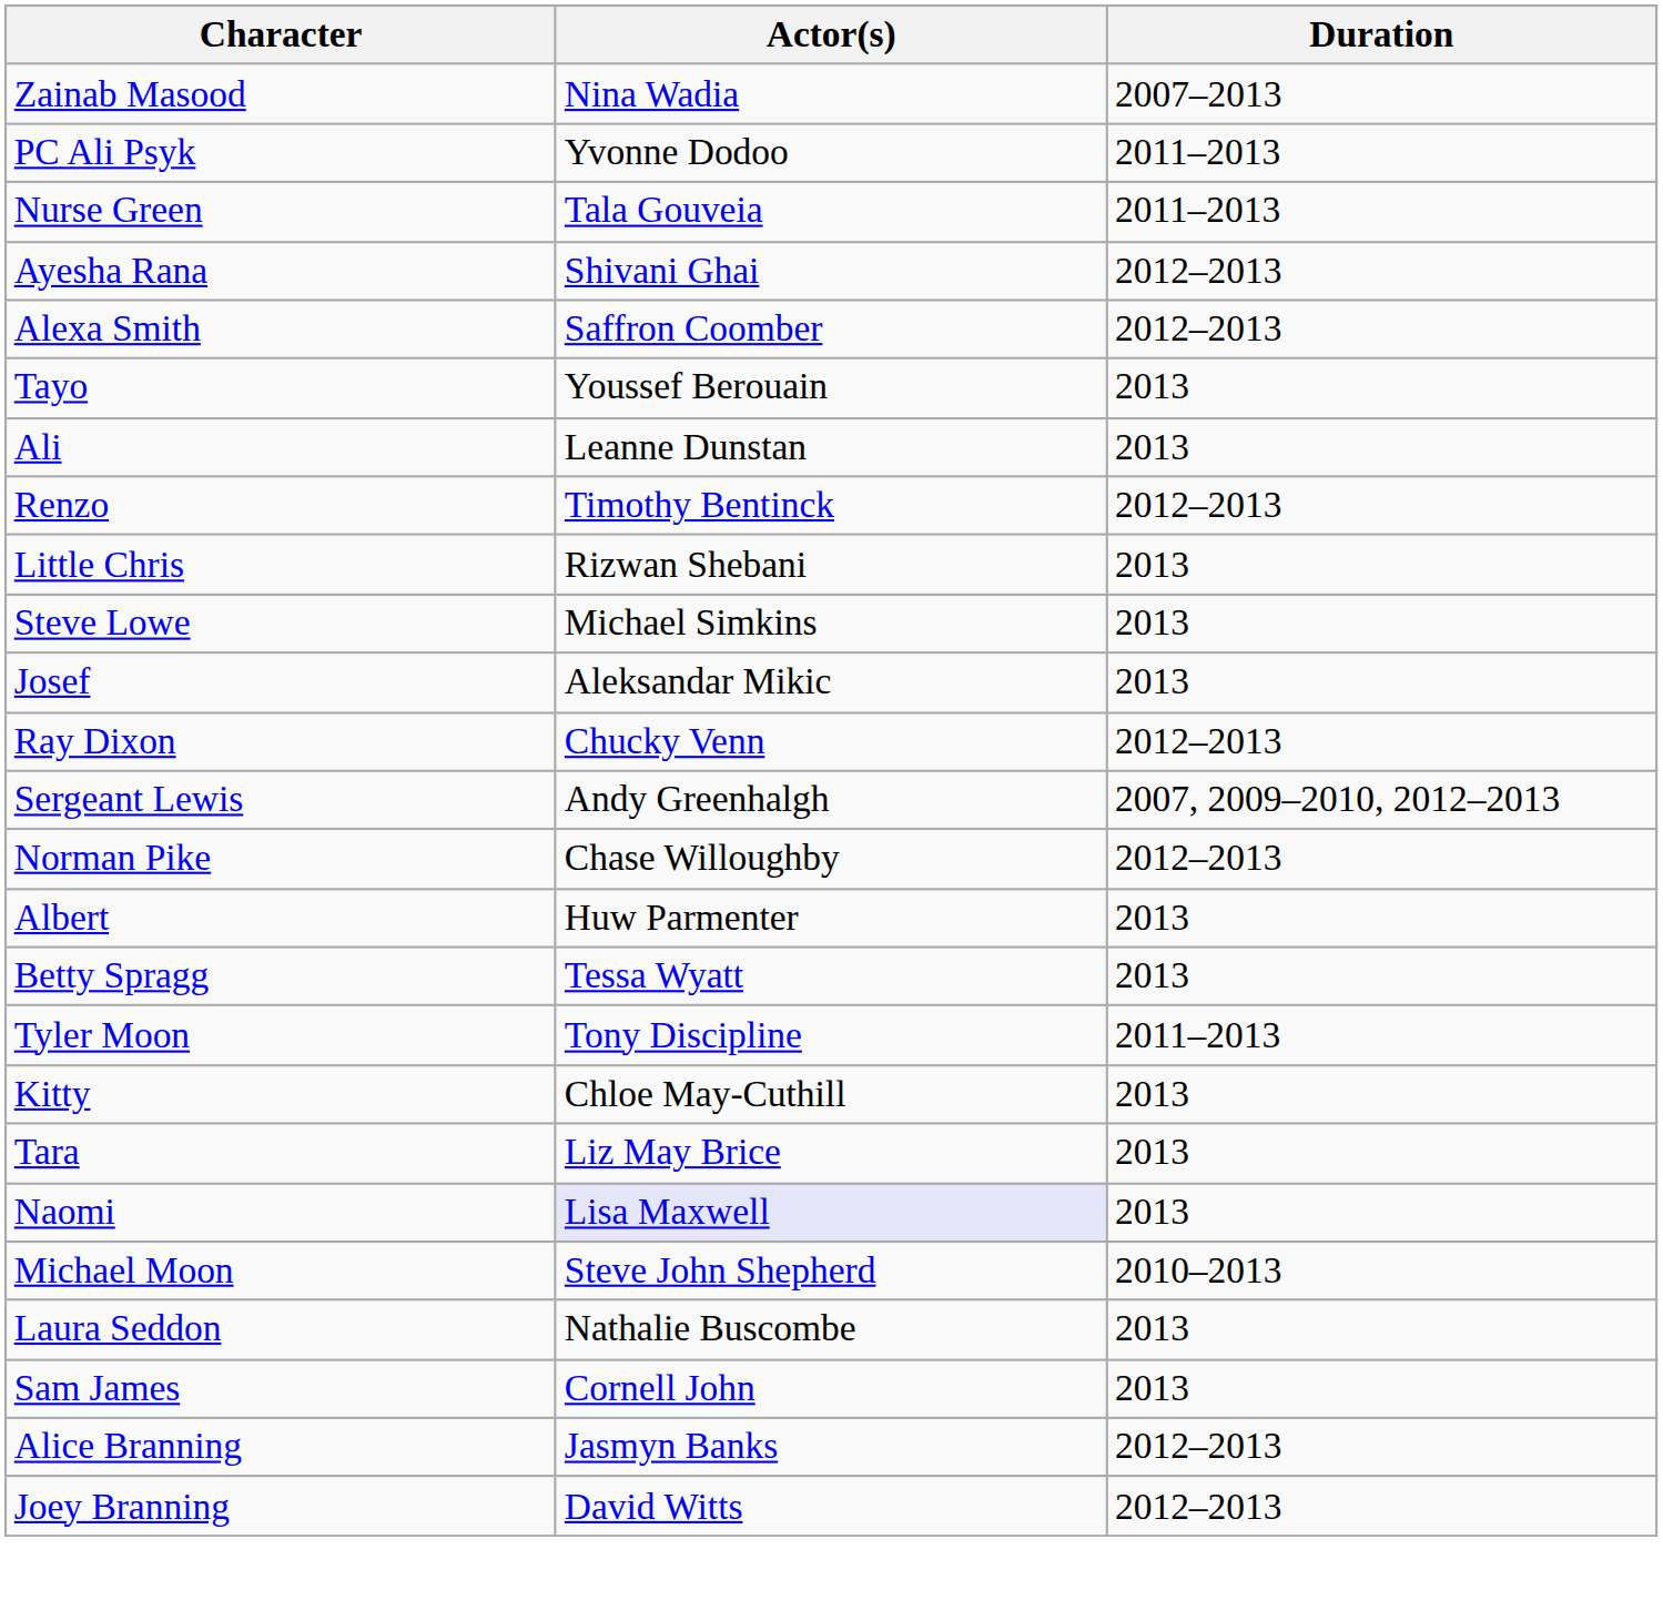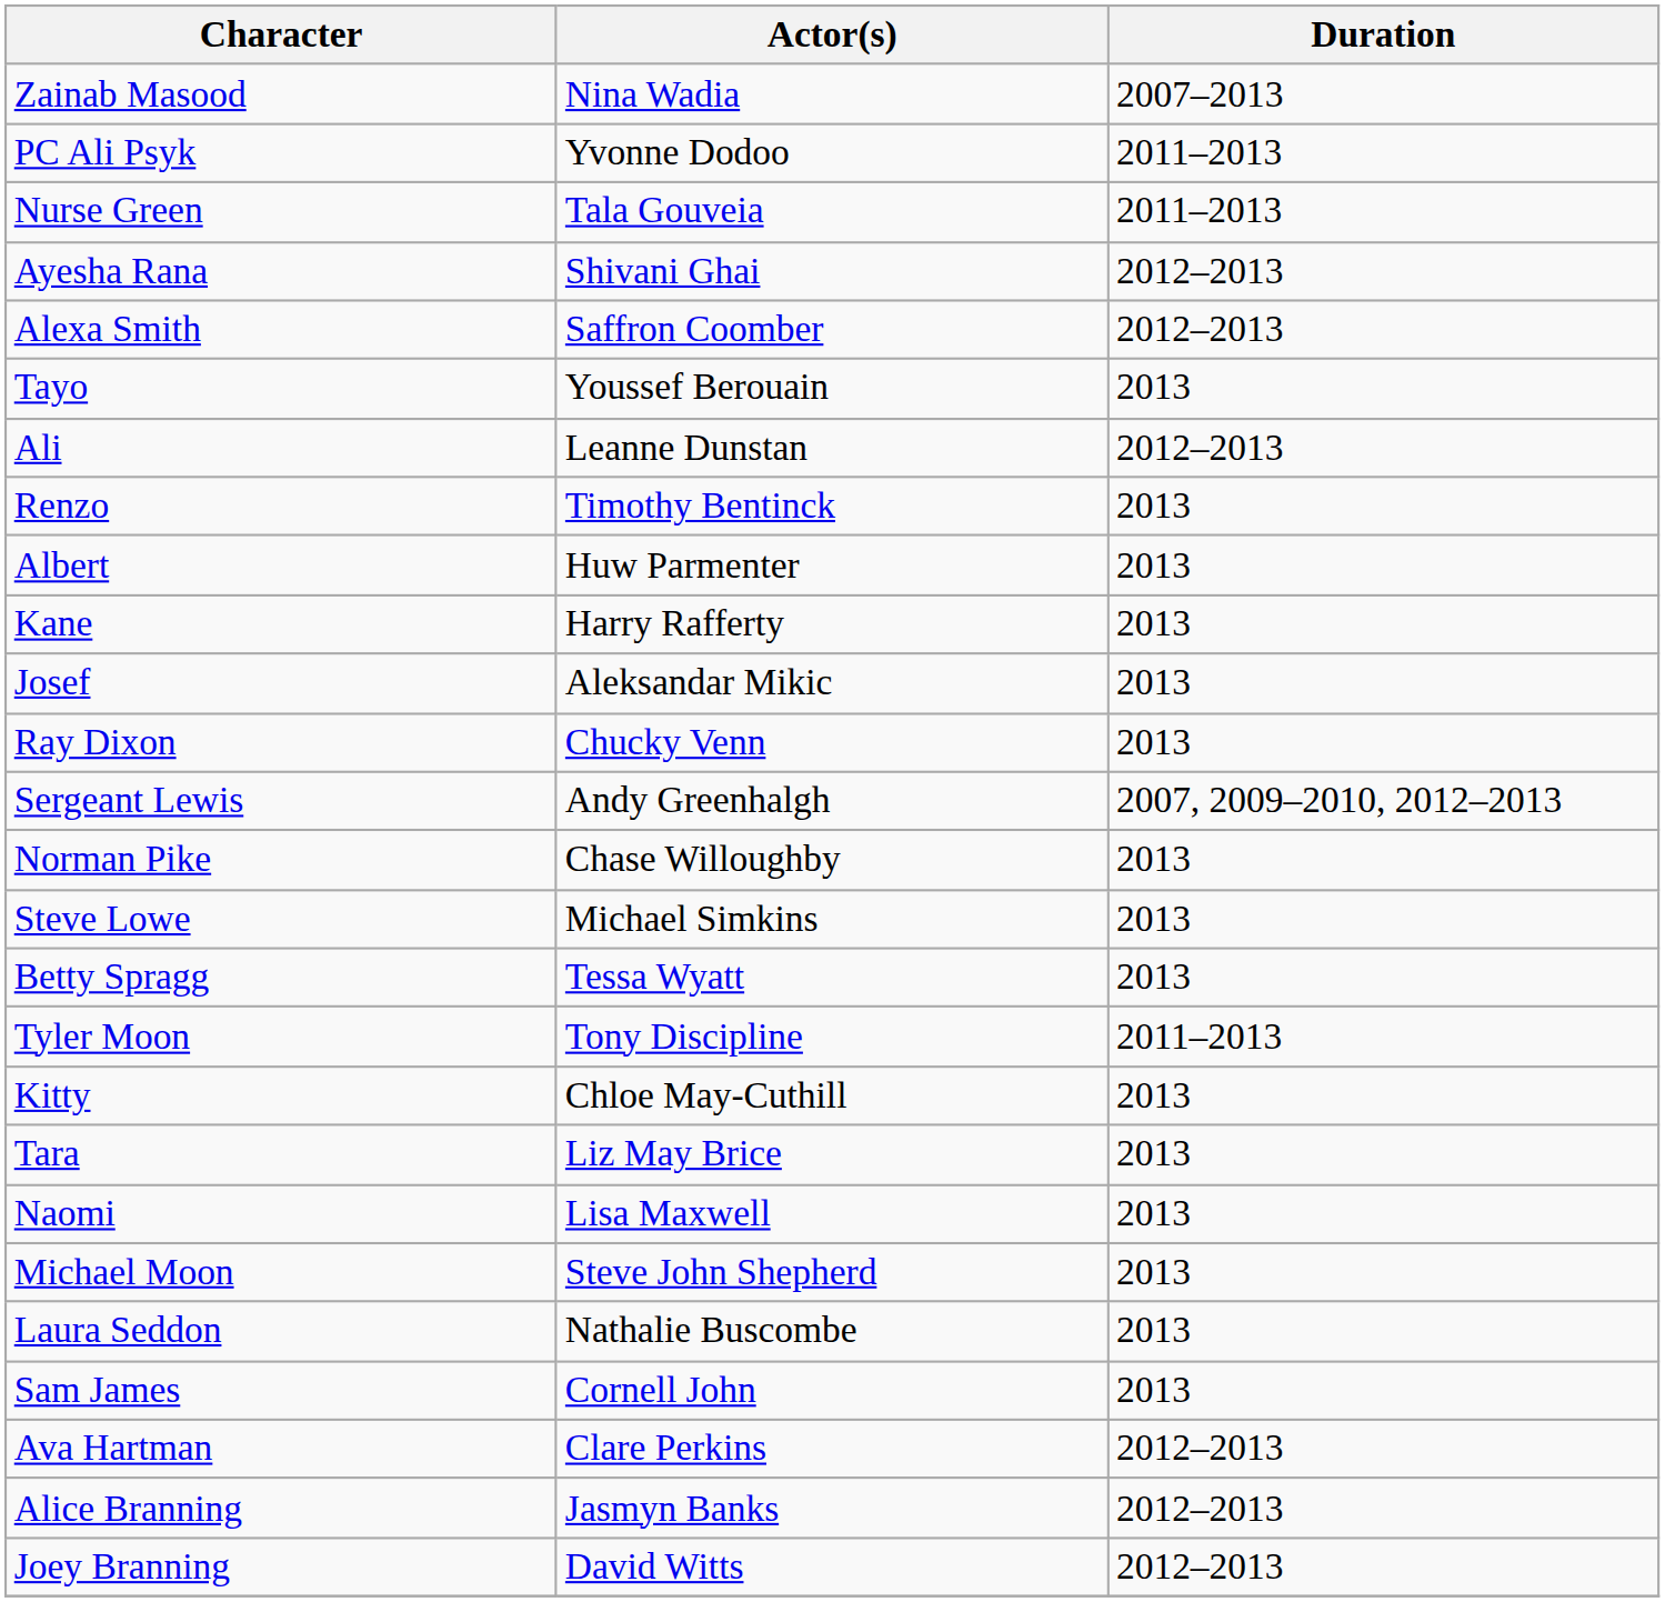 <table class="wikitable">
 <tr>
 <th scope="col" width="230">Character</th>
 <th scope="col" width="230">Actor(s)</th>
 <th scope="col" width="230">Duration</th>
 </tr>
 <tr>
 <td><a href='#'>Zainab Masood</a></td>
 <td><a href='#'>Nina Wadia</a></td>
 <td>2007–2013</td>
 </tr>
 <tr>
 <td><a href='#'>PC Ali Psyk</a></td>
 <td>Yvonne Dodoo</td>
 <td>2011–2013</td>
 </tr>
 <tr>
 <td><a href='#'>Nurse Green</a></td>
 <td><a href='#'>Tala Gouveia</a></td>
 <td>2011–2013</td>
 </tr>
 <tr>
 <td><a href='#'>Ayesha Rana</a></td>
 <td><a href='#'>Shivani Ghai</a></td>
 <td>2012–2013</td>
 </tr>
 <tr>
 <td><a href='#'>Alexa Smith</a></td>
 <td><a href='#'>Saffron Coomber</a></td>
 <td>2012–2013</td>
 </tr>
 <tr>
 <td><a href='#'>Tayo</a></td>
 <td>Youssef Berouain</td>
 <td>2013</td>
 </tr>
 <tr>
 <td><a href='#'>Ali</a></td>
 <td>Leanne Dunstan</td>
-<td>2013</td>
+<td>2012–2013</td>
 </tr>
 <tr>
 <td><a href='#'>Renzo</a></td>
 <td><a href='#'>Timothy Bentinck</a></td>
-<td>2012–2013</td>
-</tr>
-<tr>
-<td><a href='#'>Little Chris</a></td>
-<td>Rizwan Shebani</td>
 <td>2013</td>
 </tr>
 <tr>
-<td><a href='#'>Steve Lowe</a></td>
-<td>Michael Simkins</td>
+<td><a href='#'>Albert</a></td>
+<td>Huw Parmenter</td>
+<td>2013</td>
+</tr>
+<tr>
+<td><a href='#'>Kane</a></td>
+<td>Harry Rafferty</td>
 <td>2013</td>
 </tr>
 <tr>
 <td><a href='#'>Josef</a></td>
 <td>Aleksandar Mikic</td>
 <td>2013</td>
 </tr>
 <tr>
 <td><a href='#'>Ray Dixon</a></td>
 <td><a href='#'>Chucky Venn</a></td>
-<td>2012–2013</td>
+<td>2013</td>
 </tr>
 <tr>
 <td><a href='#'>Sergeant Lewis</a></td>
 <td>Andy Greenhalgh</td>
 <td>2007, 2009–2010, 2012–2013</td>
 </tr>
 <tr>
 <td><a href='#'>Norman Pike</a></td>
 <td>Chase Willoughby</td>
-<td>2012–2013</td>
+<td>2013</td>
 </tr>
 <tr>
-<td><a href='#'>Albert</a></td>
-<td>Huw Parmenter</td>
+<td><a href='#'>Steve Lowe</a></td>
+<td>Michael Simkins</td>
 <td>2013</td>
 </tr>
 <tr>
 <td><a href='#'>Betty Spragg</a></td>
 <td><a href='#'>Tessa Wyatt</a></td>
 <td>2013</td>
 </tr>
 <tr>
 <td><a href='#'>Tyler Moon</a></td>
 <td><a href='#'>Tony Discipline</a></td>
 <td>2011–2013</td>
 </tr>
 <tr>
 <td><a href='#'>Kitty</a></td>
 <td>Chloe May-Cuthill</td>
 <td>2013</td>
 </tr>
 <tr>
 <td><a href='#'>Tara</a></td>
 <td><a href='#'>Liz May Brice</a></td>
 <td>2013</td>
 </tr>
 <tr>
 <td><a href='#'>Naomi</a></td>
-<td style="background: lavender;"><a href='#'>Lisa Maxwell</a></td>
+<td><a href='#'>Lisa Maxwell</a></td>
 <td>2013</td>
 </tr>
 <tr>
 <td><a href='#'>Michael Moon</a></td>
 <td><a href='#'>Steve John Shepherd</a></td>
-<td>2010–2013</td>
+<td>2013</td>
 </tr>
 <tr>
 <td><a href='#'>Laura Seddon</a></td>
 <td>Nathalie Buscombe</td>
 <td>2013</td>
 </tr>
 <tr>
 <td><a href='#'>Sam James</a></td>
 <td><a href='#'>Cornell John</a></td>
 <td>2013</td>
+</tr>
+<tr>
+<td><a href='#'>Ava Hartman</a></td>
+<td><a href='#'>Clare Perkins</a></td>
+<td>2012–2013</td>
 </tr>
 <tr>
 <td><a href='#'>Alice Branning</a></td>
 <td><a href='#'>Jasmyn Banks</a></td>
 <td>2012–2013</td>
 </tr>
 <tr>
 <td><a href='#'>Joey Branning</a></td>
 <td><a href='#'>David Witts</a></td>
 <td>2012–2013</td>
 </tr>
 <tr>
 </tr>
 </table>
